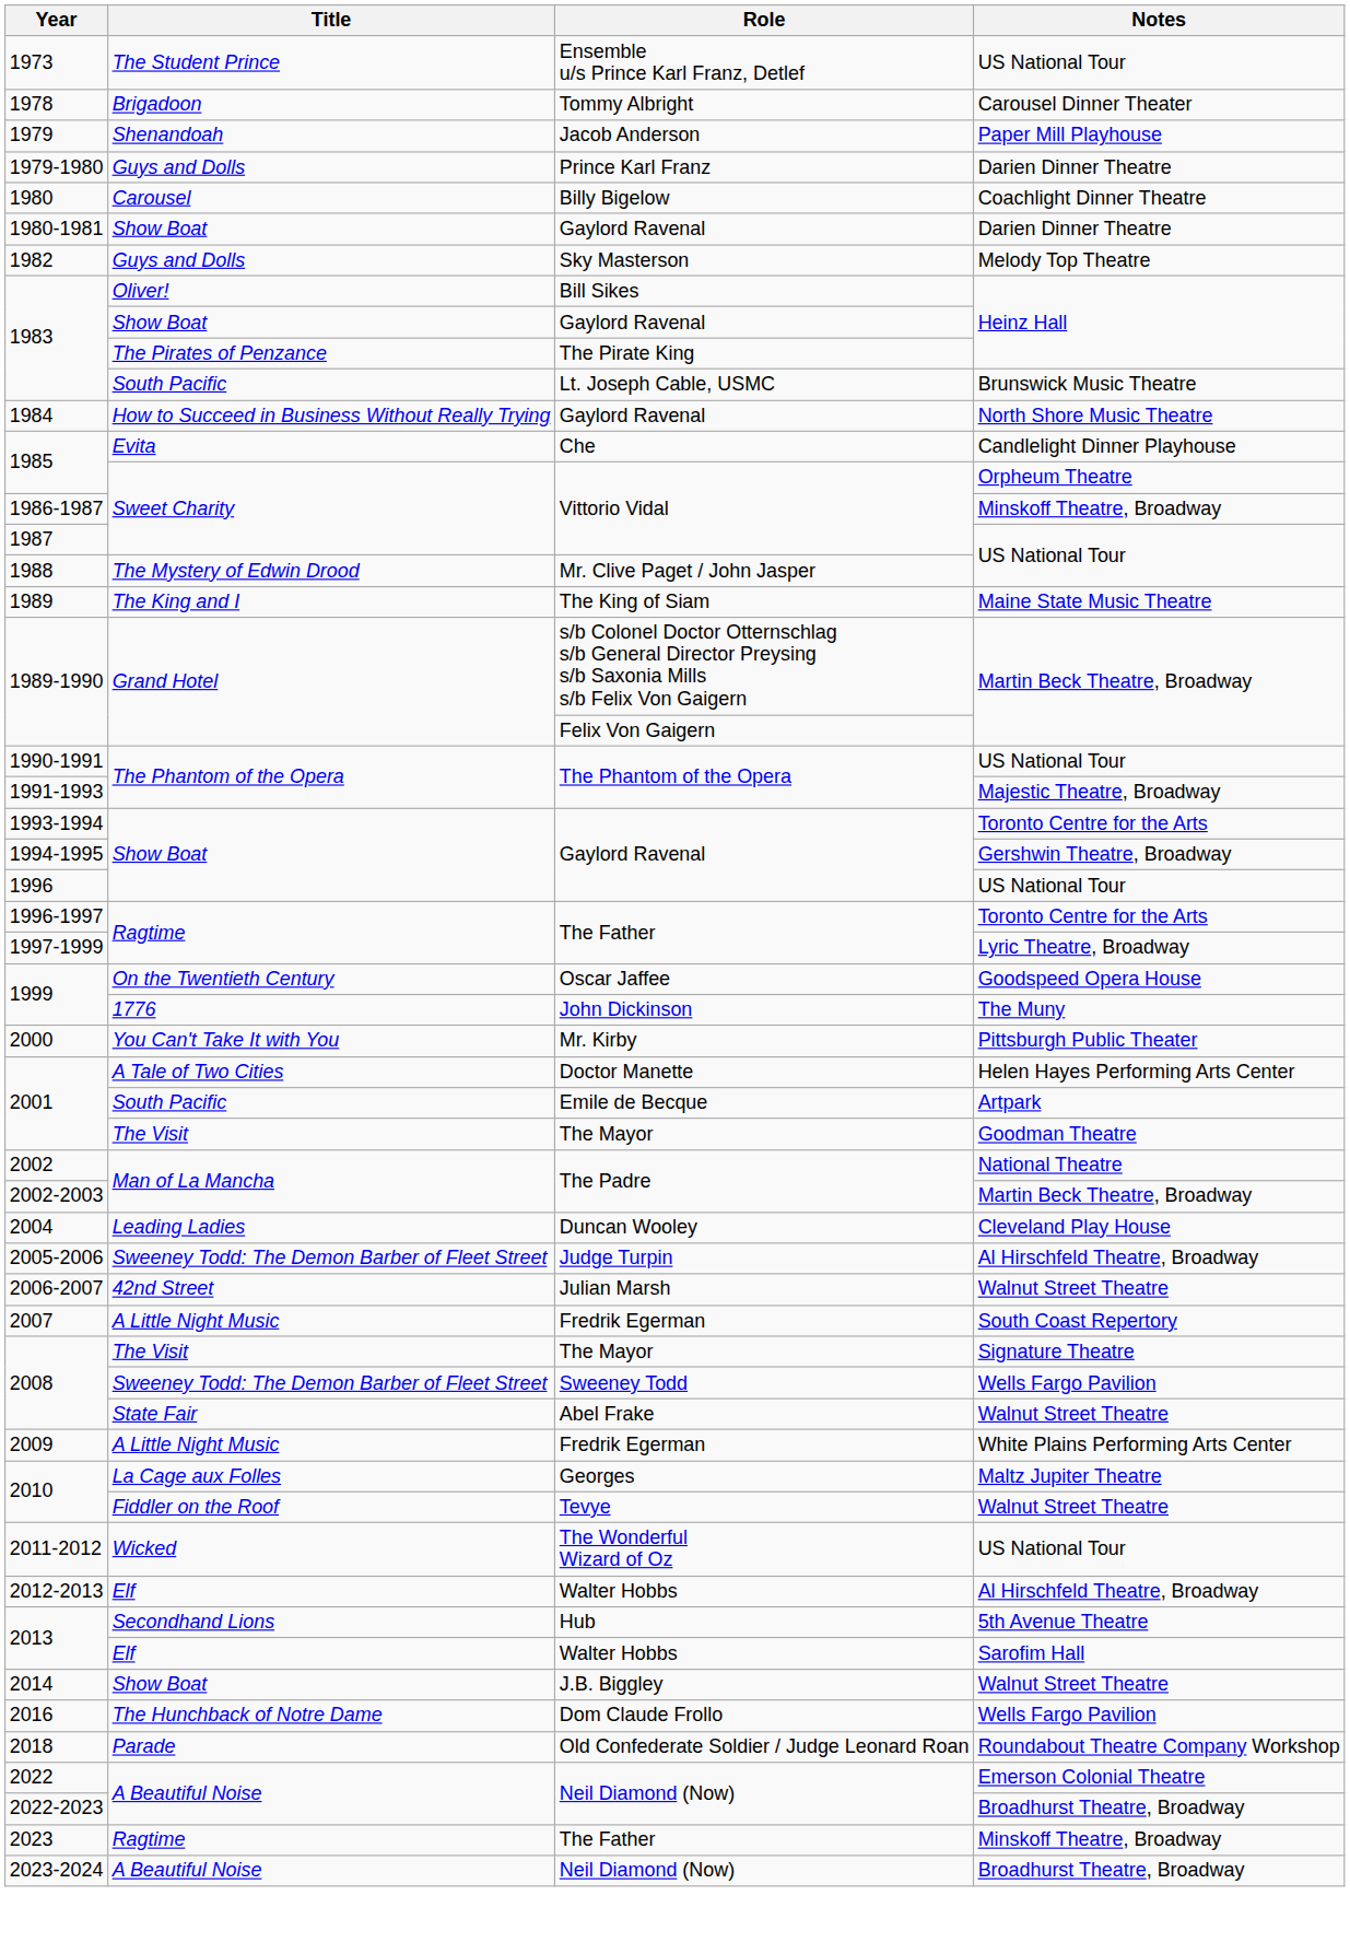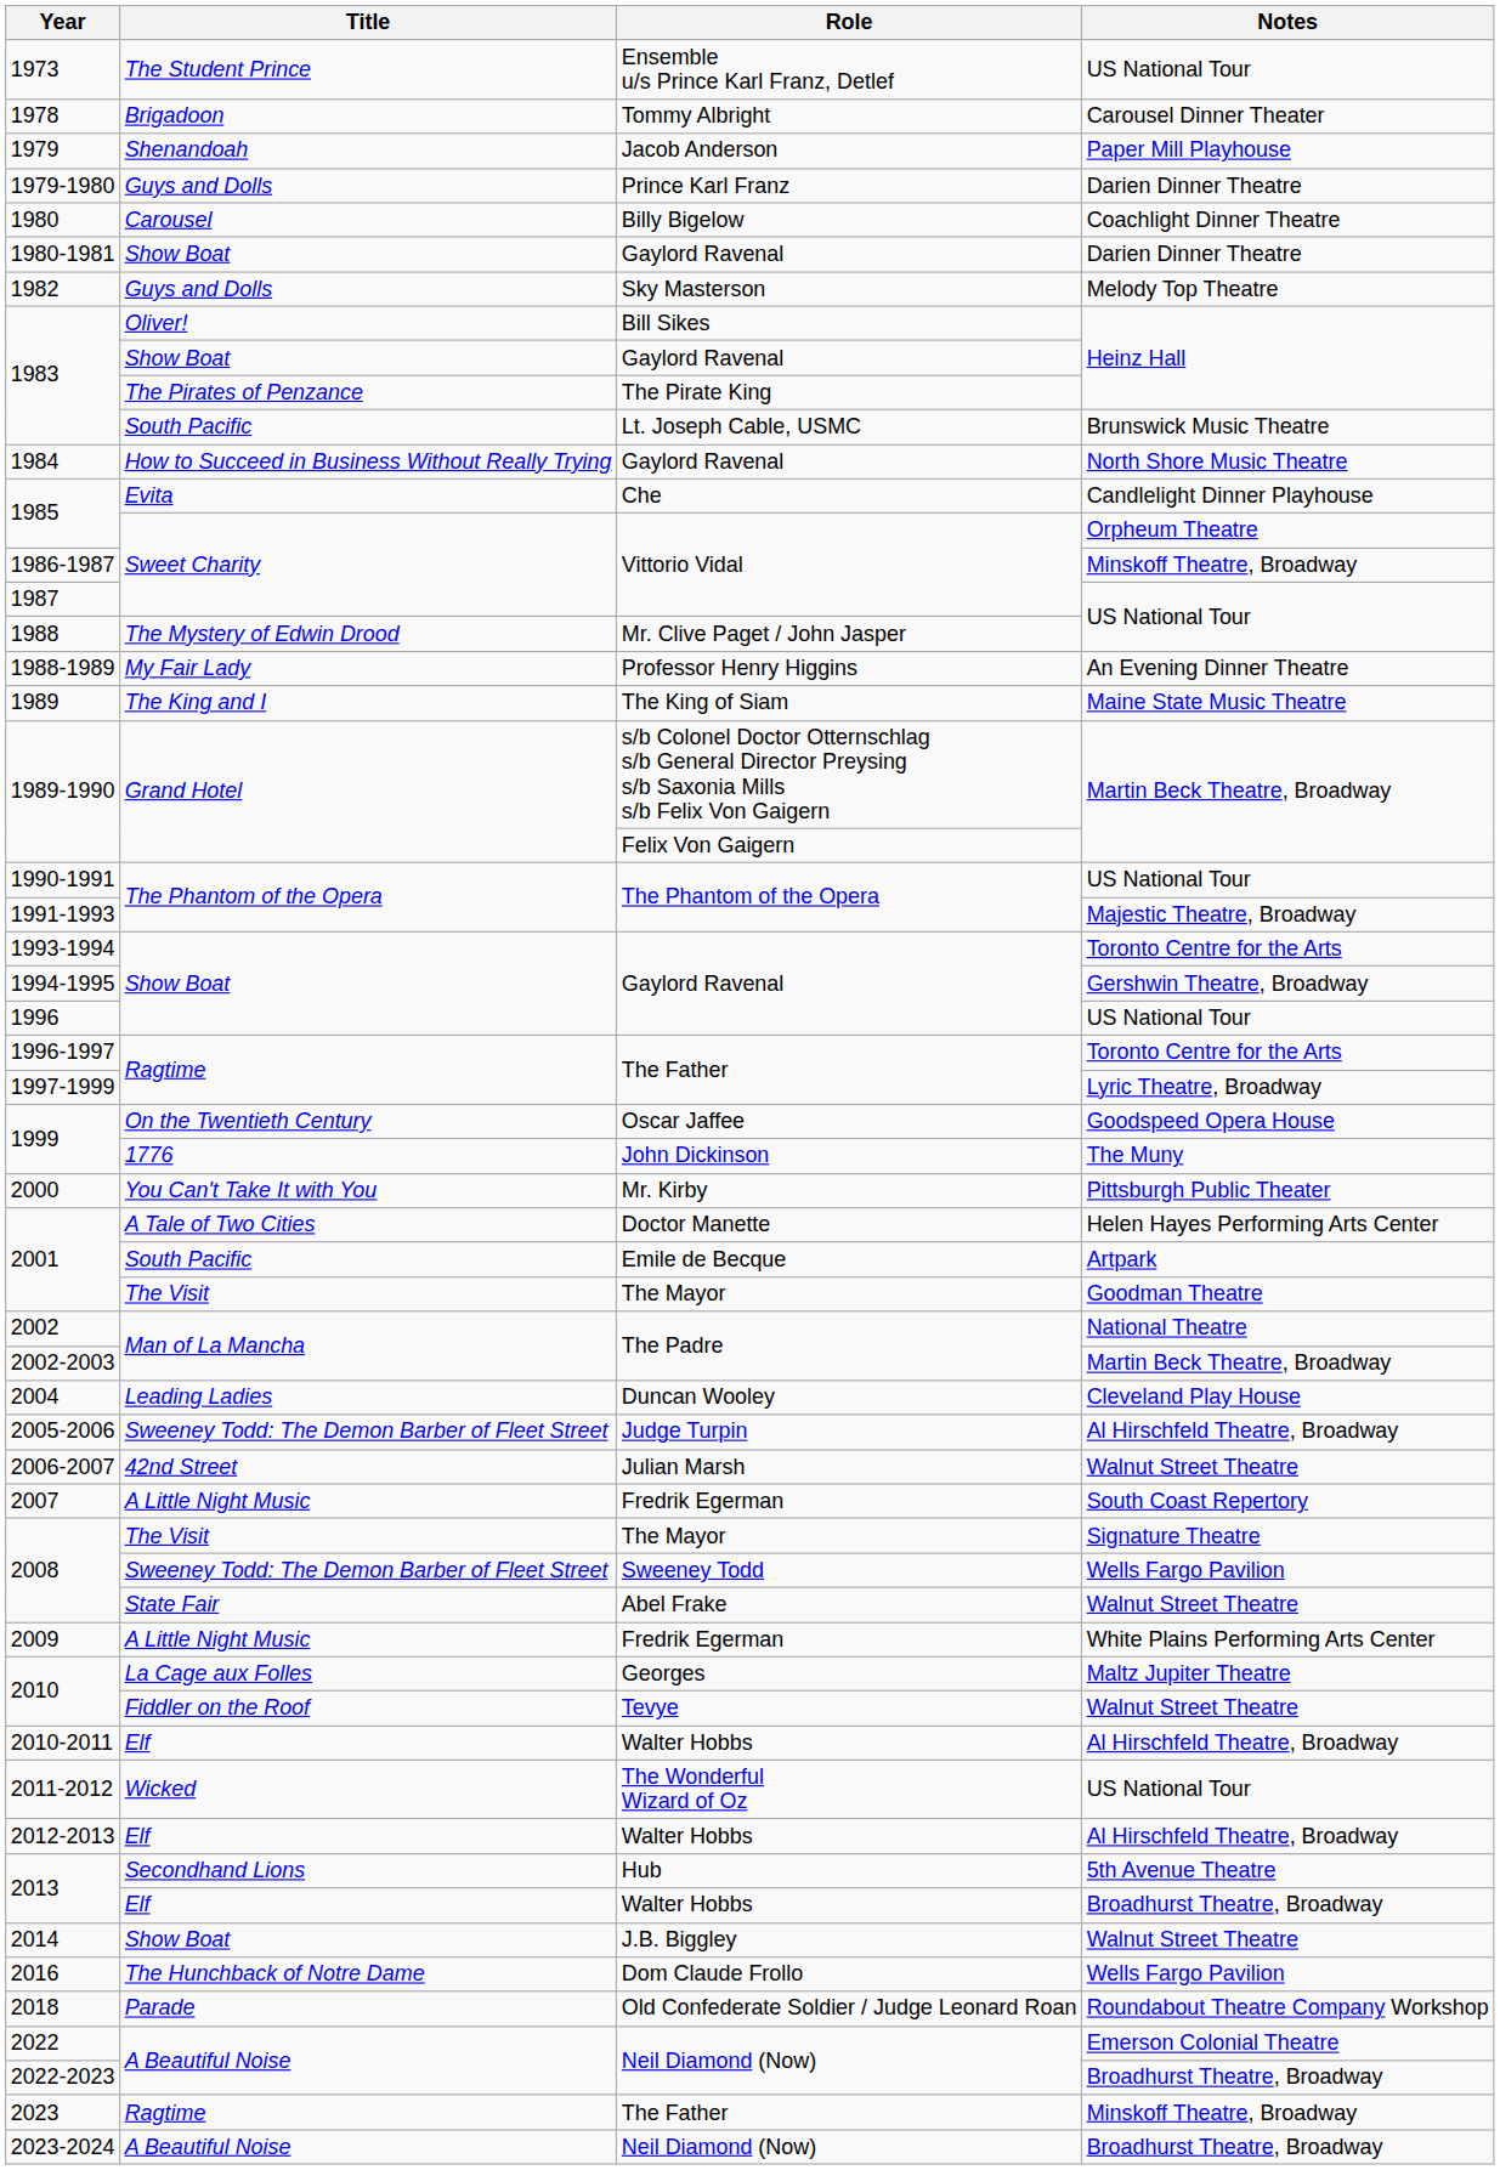 <table class="wikitable sortable">
 <tr>
 <th>Year</th>
 <th>Title</th>
 <th>Role</th>
 <th>Notes</th>
 </tr>
 <tr>
 <td>1973</td>
 <td><em><a href='#'>The Student Prince</a></em></td>
 <td>Ensemble<br>u/s Prince Karl Franz, Detlef</td>
 <td>US National Tour</td>
 </tr>
 <tr>
 <td>1978</td>
 <td><em><a href='#'>Brigadoon</a></em></td>
 <td>Tommy Albright</td>
 <td>Carousel Dinner Theater</td>
 </tr>
 <tr>
 <td>1979</td>
 <td><a href='#'><em>Shenandoah</em></a></td>
 <td>Jacob Anderson</td>
 <td><a href='#'>Paper Mill Playhouse</a></td>
 </tr>
 <tr>
 <td>1979-1980</td>
 <td><em><a href='#'>Guys and Dolls</a></em></td>
 <td>Prince Karl Franz</td>
 <td>Darien Dinner Theatre</td>
 </tr>
 <tr>
 <td>1980</td>
 <td><em><a href='#'>Carousel</a></em></td>
 <td>Billy Bigelow</td>
 <td>Coachlight Dinner Theatre</td>
 </tr>
 <tr>
 <td>1980-1981</td>
 <td><em><a href='#'>Show Boat</a></em></td>
 <td>Gaylord Ravenal</td>
 <td>Darien Dinner Theatre</td>
 </tr>
 <tr>
 <td>1982</td>
 <td><em><a href='#'>Guys and Dolls</a></em></td>
 <td>Sky Masterson</td>
 <td>Melody Top Theatre</td>
 </tr>
 <tr>
 <td rowspan=4>1983</td>
 <td><em><a href='#'>Oliver!</a></em></td>
 <td>Bill Sikes</td>
 <td rowspan=3><a href='#'>Heinz Hall</a></td>
 </tr>
 <tr>
 <td><em><a href='#'>Show Boat</a></em></td>
 <td>Gaylord Ravenal</td>
 </tr>
 <tr>
 <td><em><a href='#'>The Pirates of Penzance</a></em></td>
 <td>The Pirate King</td>
 </tr>
 <tr>
 <td><a href='#'><em>South Pacific</em></a></td>
 <td>Lt. Joseph Cable, USMC</td>
 <td>Brunswick Music Theatre</td>
 </tr>
 <tr>
 <td>1984</td>
 <td><em><a href='#'>How to Succeed in Business Without Really Trying</a></em></td>
 <td>Gaylord Ravenal</td>
 <td><a href='#'>North Shore Music Theatre</a></td>
 </tr>
 <tr>
 <td rowspan=2>1985</td>
 <td><a href='#'><em>Evita</em></a></td>
 <td>Che</td>
 <td>Candlelight Dinner Playhouse</td>
 </tr>
 <tr>
 <td rowspan=3><em><a href='#'>Sweet Charity</a></em></td>
 <td rowspan=3>Vittorio Vidal</td>
 <td><a href='#'>Orpheum Theatre</a></td>
 </tr>
 <tr>
 <td>1986-1987</td>
 <td><a href='#'>Minskoff Theatre</a>, Broadway</td>
 </tr>
 <tr>
 <td>1987</td>
 <td rowspan=2>US National Tour</td>
 </tr>
 <tr>
 <td>1988</td>
 <td><a href='#'><em>The Mystery of Edwin Drood</em></a></td>
 <td>Mr. Clive Paget / John Jasper</td>
+</tr>
+<tr>
+<td>1988-1989</td>
+<td><em><a href='#'>My Fair Lady</a></em></td>
+<td>Professor Henry Higgins</td>
+<td>An Evening Dinner Theatre</td>
 </tr>
 <tr>
 <td>1989</td>
 <td><em><a href='#'>The King and I</a></em></td>
 <td>The King of Siam</td>
 <td><a href='#'>Maine State Music Theatre</a></td>
 </tr>
 <tr>
 <td rowspan=2>1989-1990</td>
 <td rowspan=2><a href='#'><em>Grand Hotel</em></a></td>
 <td>s/b Colonel Doctor Otternschlag<br>s/b General Director Preysing<br>s/b Saxonia Mills<br>s/b Felix Von Gaigern</td>
 <td rowspan=2><a href='#'>Martin Beck Theatre</a>, Broadway</td>
 </tr>
 <tr>
 <td>Felix Von Gaigern</td>
 </tr>
 <tr>
 <td>1990-1991</td>
 <td rowspan=2><a href='#'><em>The Phantom of the Opera</em></a></td>
 <td rowspan=2><a href='#'>The Phantom of the Opera</a></td>
 <td>US National Tour</td>
 </tr>
 <tr>
 <td>1991-1993</td>
 <td><a href='#'>Majestic Theatre</a>, Broadway</td>
 </tr>
 <tr>
 <td>1993-1994</td>
 <td rowspan=3><em><a href='#'>Show Boat</a></em></td>
 <td rowspan=3>Gaylord Ravenal</td>
 <td><a href='#'>Toronto Centre for the Arts</a></td>
 </tr>
 <tr>
 <td>1994-1995</td>
 <td><a href='#'>Gershwin Theatre</a>, Broadway</td>
 </tr>
 <tr>
 <td>1996</td>
 <td>US National Tour</td>
 </tr>
 <tr>
 <td>1996-1997</td>
 <td rowspan=2><em><a href='#'>Ragtime</a></em></td>
 <td rowspan=2>The Father</td>
 <td><a href='#'>Toronto Centre for the Arts</a></td>
 </tr>
 <tr>
 <td>1997-1999</td>
 <td><a href='#'>Lyric Theatre</a>, Broadway</td>
 </tr>
 <tr>
 <td rowspan=2>1999</td>
 <td><em><a href='#'>On the Twentieth Century</a></em></td>
 <td>Oscar Jaffee</td>
 <td><a href='#'>Goodspeed Opera House</a></td>
 </tr>
 <tr>
 <td><em><a href='#'>1776</a></em></td>
 <td><a href='#'>John Dickinson</a></td>
 <td><a href='#'>The Muny</a></td>
 </tr>
 <tr>
 <td>2000</td>
 <td><a href='#'><em>You Can't Take It with You</em></a></td>
 <td>Mr. Kirby</td>
 <td><a href='#'>Pittsburgh Public Theater</a></td>
 </tr>
 <tr>
 <td rowspan=3>2001</td>
 <td><em><a href='#'>A Tale of Two Cities</a></em></td>
 <td>Doctor Manette</td>
 <td>Helen Hayes Performing Arts Center</td>
 </tr>
 <tr>
 <td><em><a href='#'>South Pacific</a></em></td>
 <td>Emile de Becque</td>
 <td><a href='#'>Artpark</a></td>
 </tr>
 <tr>
 <td><em><a href='#'>The Visit</a></em></td>
 <td>The Mayor</td>
 <td><a href='#'>Goodman Theatre</a></td>
 </tr>
 <tr>
 <td>2002</td>
 <td rowspan=2><em><a href='#'>Man of La Mancha</a></em></td>
 <td rowspan=2>The Padre</td>
 <td><a href='#'>National Theatre</a></td>
 </tr>
 <tr>
 <td>2002-2003</td>
 <td><a href='#'>Martin Beck Theatre</a>, Broadway</td>
 </tr>
 <tr>
 <td>2004</td>
 <td><em><a href='#'>Leading Ladies</a></em></td>
 <td>Duncan Wooley</td>
 <td><a href='#'>Cleveland Play House</a></td>
 </tr>
 <tr>
 <td>2005-2006</td>
 <td><em><a href='#'>Sweeney Todd: The Demon Barber of Fleet Street</a></em></td>
 <td><a href='#'>Judge Turpin</a></td>
 <td><a href='#'>Al Hirschfeld Theatre</a>, Broadway</td>
 </tr>
 <tr>
 <td>2006-2007</td>
 <td><em><a href='#'>42nd Street</a></em></td>
 <td>Julian Marsh</td>
 <td><a href='#'>Walnut Street Theatre</a></td>
 </tr>
 <tr>
 <td>2007</td>
 <td><em><a href='#'>A Little Night Music</a></em></td>
 <td>Fredrik Egerman</td>
 <td><a href='#'>South Coast Repertory</a></td>
 </tr>
 <tr>
 <td rowspan=3>2008</td>
 <td><em><a href='#'>The Visit</a></em></td>
 <td>The Mayor</td>
 <td><a href='#'>Signature Theatre</a></td>
 </tr>
 <tr>
 <td><em><a href='#'>Sweeney Todd: The Demon Barber of Fleet Street</a></em></td>
 <td><a href='#'>Sweeney Todd</a></td>
 <td><a href='#'>Wells Fargo Pavilion</a></td>
 </tr>
 <tr>
 <td><em><a href='#'>State Fair</a></em></td>
 <td>Abel Frake</td>
 <td><a href='#'>Walnut Street Theatre</a></td>
 </tr>
 <tr>
 <td>2009</td>
 <td><em><a href='#'>A Little Night Music</a></em></td>
 <td>Fredrik Egerman</td>
 <td>White Plains Performing Arts Center</td>
 </tr>
 <tr>
 <td rowspan=2>2010</td>
 <td><em><a href='#'>La Cage aux Folles</a></em></td>
 <td>Georges</td>
 <td><a href='#'>Maltz Jupiter Theatre</a></td>
 </tr>
 <tr>
 <td><em><a href='#'>Fiddler on the Roof</a></em></td>
 <td><a href='#'>Tevye</a></td>
 <td><a href='#'>Walnut Street Theatre</a></td>
 </tr>
 <tr>
+<td>2010-2011</td>
+<td><a href='#'><em>Elf</em></a></td>
+<td>Walter Hobbs</td>
+<td><a href='#'>Al Hirschfeld Theatre</a>, Broadway</td>
+</tr>
+<tr>
 <td>2011-2012</td>
 <td><a href='#'><em>Wicked</em></a></td>
 <td><a href='#'>The Wonderful <br>Wizard of Oz</a></td>
 <td>US National Tour</td>
 </tr>
 <tr>
 <td>2012-2013</td>
 <td><a href='#'><em>Elf</em></a></td>
 <td>Walter Hobbs</td>
 <td><a href='#'>Al Hirschfeld Theatre</a>, Broadway</td>
 </tr>
 <tr>
 <td rowspan=2>2013</td>
 <td><a href='#'><em>Secondhand Lions</em></a></td>
 <td>Hub</td>
 <td><a href='#'>5th Avenue Theatre</a></td>
 </tr>
 <tr>
 <td><a href='#'><em>Elf</em></a></td>
 <td>Walter Hobbs</td>
-<td><a href='#'>Sarofim Hall</a></td>
+<td><a href='#'>Broadhurst Theatre</a>, Broadway</td>
 </tr>
 <tr>
 <td>2014</td>
 <td><em><a href='#'>Show Boat</a></em></td>
 <td>J.B. Biggley</td>
 <td><a href='#'>Walnut Street Theatre</a></td>
 </tr>
 <tr>
 <td>2016</td>
 <td><a href='#'><em>The Hunchback of Notre Dame</em></a></td>
 <td>Dom Claude Frollo</td>
 <td><a href='#'>Wells Fargo Pavilion</a></td>
 </tr>
 <tr>
 <td>2018</td>
 <td><a href='#'><em>Parade</em></a></td>
 <td>Old Confederate Soldier / Judge Leonard Roan</td>
 <td><a href='#'>Roundabout Theatre Company</a> Workshop</td>
 </tr>
 <tr>
 <td>2022</td>
 <td rowspan=2><a href='#'><em>A Beautiful Noise</em></a></td>
 <td rowspan=2><a href='#'>Neil Diamond</a> (Now)</td>
 <td><a href='#'>Emerson Colonial Theatre</a></td>
 </tr>
 <tr>
 <td>2022-2023</td>
 <td><a href='#'>Broadhurst Theatre</a>, Broadway</td>
 </tr>
 <tr>
 <td>2023</td>
 <td><a href='#'><em>Ragtime</em></a></td>
 <td>The Father</td>
 <td><a href='#'>Minskoff Theatre</a>, Broadway</td>
 </tr>
 <tr>
 <td>2023-2024</td>
 <td><a href='#'><em>A Beautiful Noise</em></a></td>
 <td><a href='#'>Neil Diamond</a> (Now)</td>
 <td><a href='#'>Broadhurst Theatre</a>, Broadway</td>
 </tr>
 </table>
